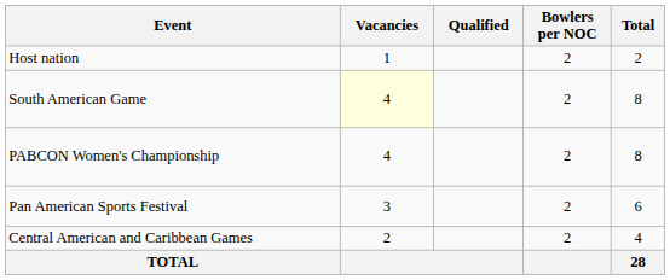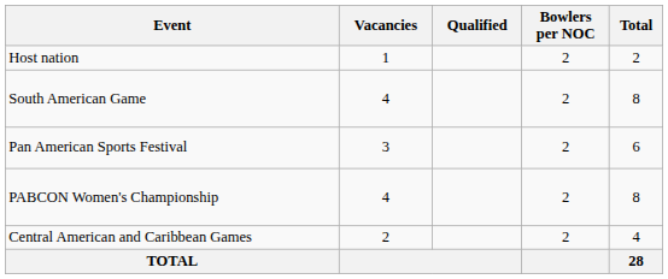 <table class="wikitable" width=700>
 <tr>
 <th>Event</th>
 <th>Vacancies</th>
 <th>Qualified</th>
 <th>Bowlers<br> per NOC</th>
 <th>Total</th>
 </tr>
 <tr>
 <td>Host nation</td>
 <td align="center">1</td>
 <td></td>
 <td align="center">2</td>
 <td align="center">2</td>
 </tr>
 <tr>
 <td>South American Game</td>
-<td align="center" style="background: lightyellow;">4</td>
-<td><br><br><br></td>
-<td align="center">2</td>
-<td align="center">8</td>
-</tr>
-<tr>
-<td>PABCON Women's Championship</td>
 <td align="center">4</td>
 <td><br><br><br></td>
 <td align="center">2</td>
 <td align="center">8</td>
 </tr>
 <tr>
 <td>Pan American Sports Festival</td>
 <td align="center">3</td>
 <td><br><br></td>
 <td align="center">2</td>
 <td align="center">6</td>
+</tr>
+<tr>
+<td>PABCON Women's Championship</td>
+<td align="center">4</td>
+<td><br><br><br></td>
+<td align="center">2</td>
+<td align="center">8</td>
 </tr>
 <tr>
 <td>Central American and Caribbean Games</td>
 <td align="center">2</td>
 <td><br></td>
 <td align="center">2</td>
 <td align="center">4</td>
 </tr>
 <tr>
 <th>TOTAL</th>
 <th colspan="2"></th>
 <th></th>
 <th>28</th>
 </tr>
 </table>
